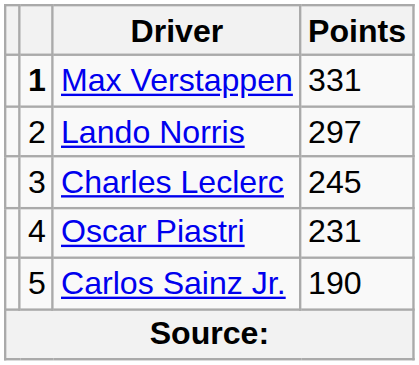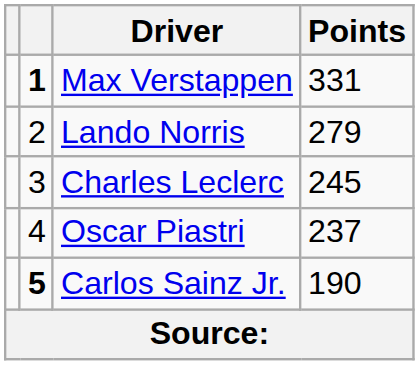 <table class="wikitable" style="font-size: 85%;">
 <tr>
 <th scope="col"></th>
 <th scope="col"></th>
 <th scope="col">Driver</th>
 <th scope="col">Points</th>
 </tr>
 <tr>
 <td align="left"></td>
 <td align="center"><strong>1</strong></td>
 <td> <a href='#'>Max Verstappen</a></td>
 <td align="left">331</td>
 </tr>
 <tr>
 <td align="left"></td>
 <td align="center">2</td>
 <td> <a href='#'>Lando Norris</a></td>
-<td align="left">297</td>
+<td align="left">279</td>
 </tr>
 <tr>
 <td align="left"></td>
 <td align="center">3</td>
 <td> <a href='#'>Charles Leclerc</a></td>
 <td align="left">245</td>
 </tr>
 <tr>
 <td align="left"></td>
 <td align="center">4</td>
 <td> <a href='#'>Oscar Piastri</a></td>
-<td align="left">231</td>
+<td align="left">237</td>
 </tr>
 <tr>
 <td align="left"></td>
-<td align="center">5</td>
+<td align="center"><strong>5</strong></td>
 <td> <a href='#'>Carlos Sainz Jr.</a></td>
 <td align="left">190</td>
 </tr>
 <tr>
 <th colspan=4>Source:</th>
 </tr>
 </table>
